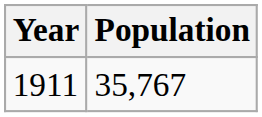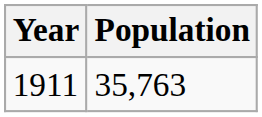 <table class="wikitable">
 <tr>
 <th>Year</th>
 <th>Population</th>
 </tr>
 <tr Perth>
 <td>1911</td>
-<td>35,767</td>
+<td>35,763</td>
 </tr>
 </table>
